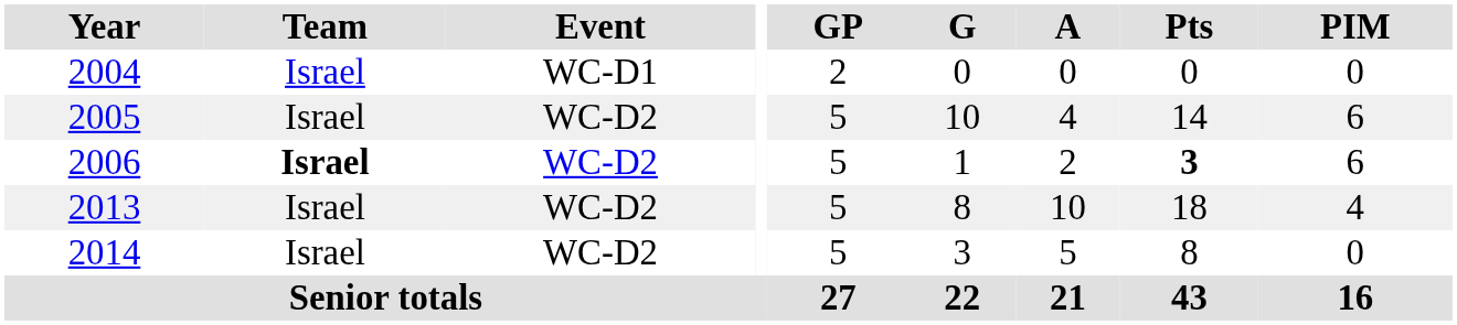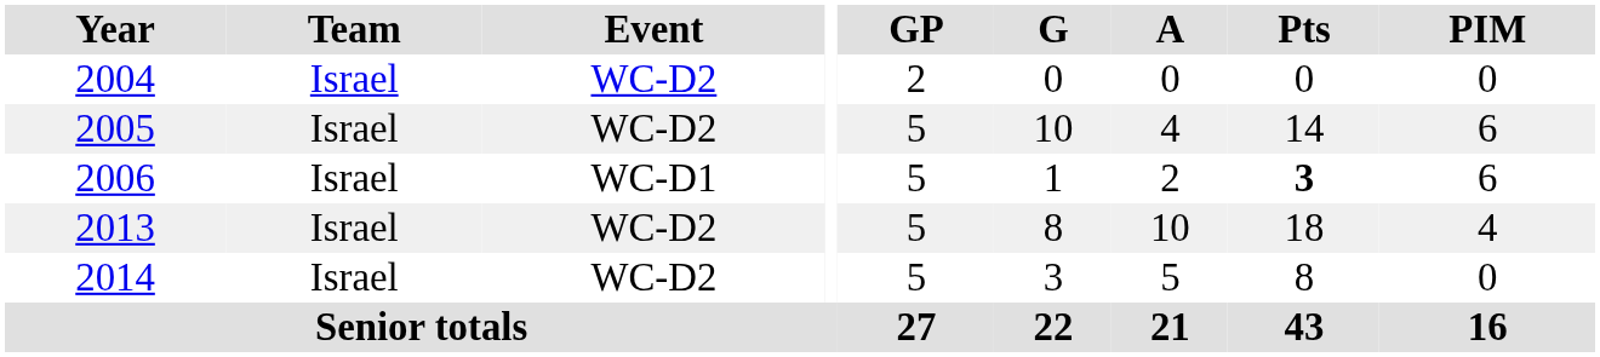 <table border="0" cellpadding="1" cellspacing="0" ID="Table3" style="text-align:center; width:40em">
 <tr style="text-align:center; background:#e0e0e0;">
 <th>Year</th>
 <th>Team</th>
 <th>Event</th>
 <th rowspan="99" style="background:#fff;"></th>
 <th>GP</th>
 <th>G</th>
 <th>A</th>
 <th>Pts</th>
 <th>PIM</th>
 </tr>
 <tr>
 <td><a href='#'>2004</a></td>
 <td><a href='#'>Israel</a></td>
-<td>WC-D1</td>
+<td><a href='#'>WC-D2</a></td>
 <td>2</td>
 <td>0</td>
 <td>0</td>
 <td>0</td>
 <td>0</td>
 </tr>
 <tr style="background:#f0f0f0;">
 <td><a href='#'>2005</a></td>
 <td>Israel</td>
 <td>WC-D2</td>
 <td>5</td>
 <td>10</td>
 <td>4</td>
 <td>14</td>
 <td>6</td>
 </tr>
 <tr>
 <td><a href='#'>2006</a></td>
-<td><strong>Israel</strong></td>
-<td><a href='#'>WC-D2</a></td>
+<td>Israel</td>
+<td>WC-D1</td>
 <td>5</td>
 <td>1</td>
 <td>2</td>
 <td><strong>3</strong></td>
 <td>6</td>
 </tr>
 <tr style="background:#f0f0f0;">
 <td><a href='#'>2013</a></td>
 <td>Israel</td>
 <td>WC-D2</td>
 <td>5</td>
 <td>8</td>
 <td>10</td>
 <td>18</td>
 <td>4</td>
 </tr>
 <tr>
 <td><a href='#'>2014</a></td>
 <td>Israel</td>
 <td>WC-D2</td>
 <td>5</td>
 <td>3</td>
 <td>5</td>
 <td>8</td>
 <td>0</td>
 </tr>
 <tr style="text-align:center; background:#e0e0e0;">
 <th colspan=4>Senior totals</th>
 <th>27</th>
 <th>22</th>
 <th>21</th>
 <th>43</th>
 <th>16</th>
 </tr>
 </table>
